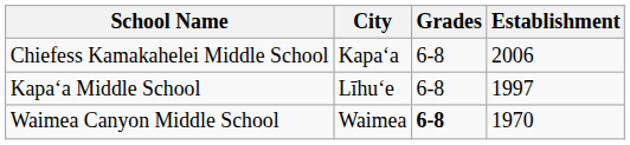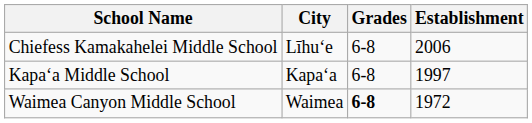 <table class="wikitable">
 <tr>
 <th>School Name</th>
 <th>City</th>
 <th>Grades</th>
 <th>Establishment</th>
 </tr>
 <tr>
 <td>Chiefess Kamakahelei Middle School</td>
-<td>Kapaʻa</td>
+<td>Līhuʻe</td>
 <td>6-8</td>
 <td>2006</td>
 </tr>
 <tr>
 <td>Kapaʻa Middle School</td>
-<td>Līhuʻe</td>
+<td>Kapaʻa</td>
 <td>6-8</td>
 <td>1997</td>
 </tr>
 <tr>
 <td>Waimea Canyon Middle School</td>
 <td>Waimea</td>
 <td><strong>6-8</strong></td>
-<td>1970</td>
+<td>1972</td>
 </tr>
 </table>
